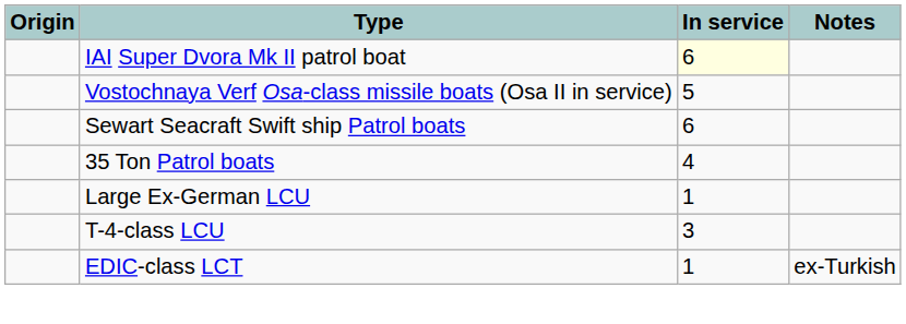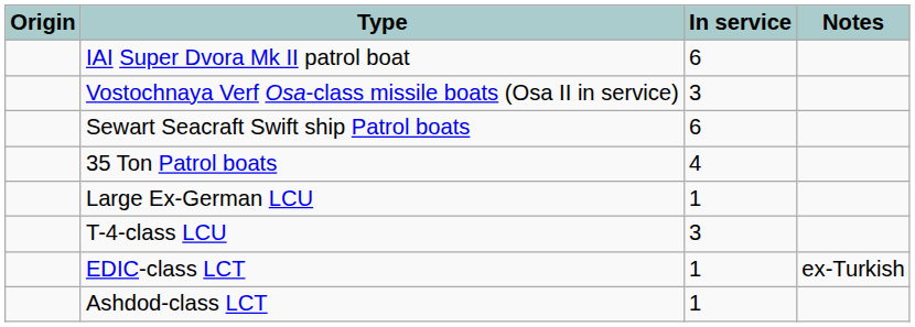 <table class="wikitable">
 <tr>
 <th style="text-align:center; background:#acc;">Origin</th>
 <th style="text-align: center; background:#acc;">Type</th>
 <th style="text-align:left; background:#acc;">In service</th>
 <th style="text-align: center; background:#acc;">Notes</th>
 </tr>
 <tr>
 <td></td>
 <td><a href='#'>IAI</a> <a href='#'>Super Dvora Mk II</a> patrol boat</td>
-<td style="background: lightyellow;">6</td>
+<td>6</td>
 <td></td>
 </tr>
 <tr>
 <td></td>
 <td><a href='#'>Vostochnaya Verf</a> <a href='#'><em>Osa</em>-class missile boats</a> (Osa II in service)</td>
-<td>5</td>
+<td>3</td>
 <td></td>
 </tr>
 <tr>
 <td></td>
 <td>Sewart Seacraft Swift ship <a href='#'>Patrol boats</a></td>
 <td>6</td>
 <td></td>
 </tr>
 <tr>
 <td></td>
 <td>35 Ton <a href='#'>Patrol boats</a></td>
 <td>4</td>
 <td></td>
 </tr>
 <tr>
 <td></td>
 <td>Large Ex-German <a href='#'>LCU</a></td>
 <td>1</td>
 <td></td>
 </tr>
 <tr>
 <td></td>
 <td>T-4-class <a href='#'>LCU</a></td>
 <td>3</td>
 <td></td>
 </tr>
 <tr>
 <td></td>
 <td><a href='#'>EDIC</a>-class <a href='#'>LCT</a></td>
 <td>1</td>
 <td>ex-Turkish</td>
 </tr>
+<tr>
+<td></td>
+<td>Ashdod-class <a href='#'>LCT</a></td>
+<td>1</td>
+<td></td>
+</tr>
 </table>
